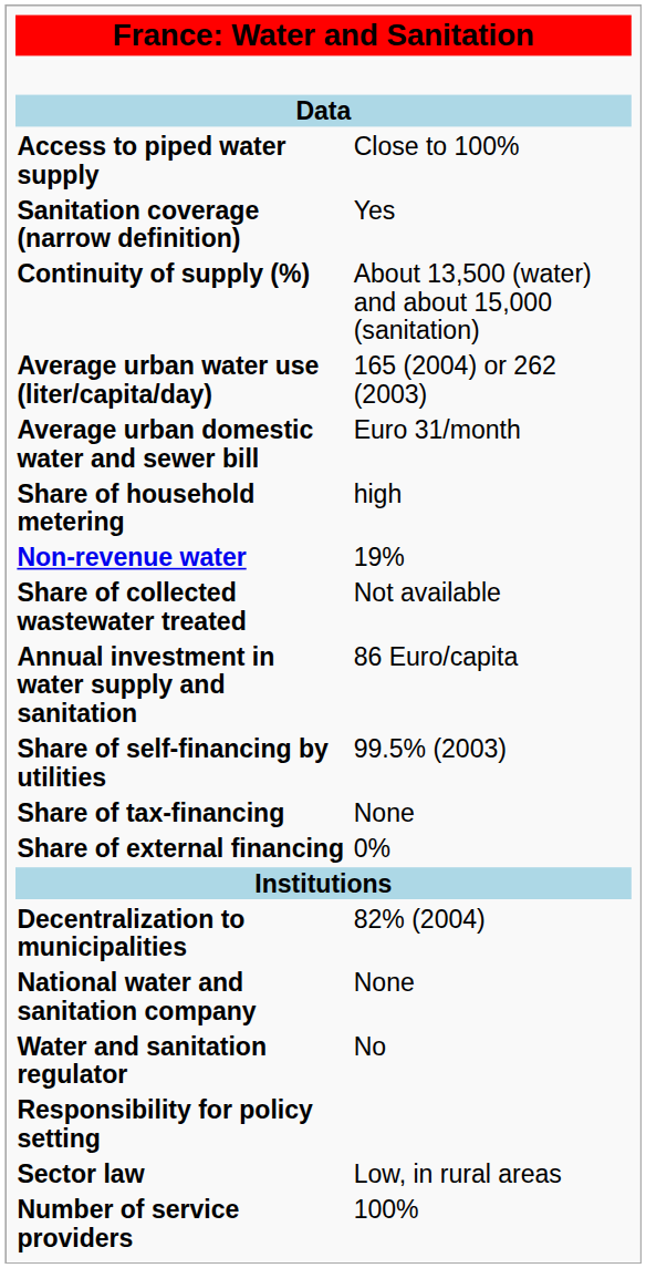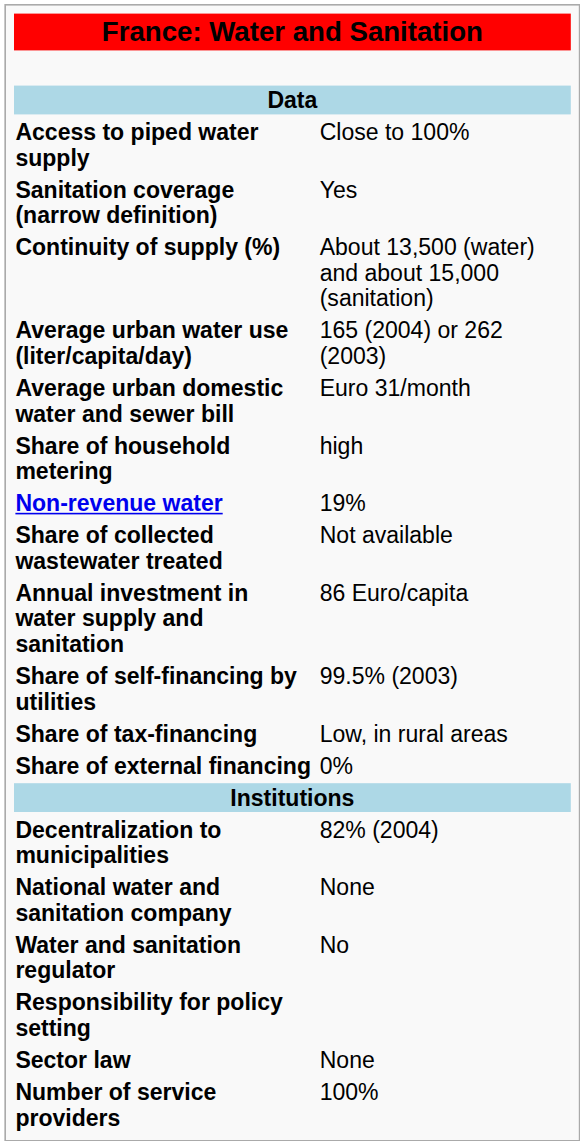 <table style="width: 25em; font-size: 90%; text-align: left;" class="infobox">
 <tr>
 <th style="text-align:center; background:red;" colspan="2"><big>France: Water and Sanitation</big></th>
 </tr>
 <tr>
 <th style="text-align:center;" colspan="3"><br></th>
 </tr>
 <tr>
 <th style="text-align:center; background:lightblue;" colspan="3">Data</th>
 </tr>
 <tr>
 <th style="text-align:left; vertical-align:top;">Access to piped water supply</th>
 <td valign="top">Close to 100%</td>
 </tr>
 <tr>
 <th style="text-align:left; vertical-align:top;">Sanitation coverage (narrow definition)</th>
 <td valign="top">Yes</td>
 </tr>
 <tr>
 <th style="text-align:left; vertical-align:top;">Continuity of supply (%)</th>
 <td valign="top">About 13,500 (water) and about 15,000 (sanitation)</td>
 </tr>
 <tr>
 <th style="text-align:left; vertical-align:top;">Average urban water use (liter/capita/day)</th>
 <td valign="top">165 (2004) or 262 (2003)</td>
 </tr>
 <tr>
 <th style="text-align:left; vertical-align:top;">Average urban domestic water and sewer bill</th>
 <td valign="top">Euro 31/month</td>
 </tr>
 <tr>
 <th style="text-align:left; vertical-align:top;">Share of household metering</th>
 <td valign="top">high</td>
 </tr>
 <tr>
 <th style="text-align:left; vertical-align:top;"><a href='#'>Non-revenue water</a></th>
 <td valign="top">19%</td>
 </tr>
 <tr>
 <th style="text-align:left; vertical-align:top;">Share of collected wastewater treated</th>
 <td valign="top">Not available</td>
 </tr>
 <tr>
 <th style="text-align:left; vertical-align:top;">Annual investment in water supply and sanitation</th>
 <td valign="top">86 Euro/capita</td>
 </tr>
 <tr>
 <th style="text-align:left; vertical-align:top;">Share of self-financing by utilities</th>
 <td valign="top">99.5% (2003)</td>
 </tr>
 <tr>
 <th style="text-align:left; vertical-align:top;">Share of tax-financing</th>
-<td valign="top">None</td>
+<td valign="top">Low, in rural areas</td>
 </tr>
 <tr>
 <th style="text-align:left; vertical-align:top;">Share of external financing</th>
 <td valign="top">0%</td>
 </tr>
 <tr>
 <th style="text-align:center; background:lightblue;" colspan="3">Institutions</th>
 </tr>
 <tr>
 <th style="text-align:left; vertical-align:top;">Decentralization to municipalities</th>
 <td valign="top">82% (2004)</td>
 </tr>
 <tr>
 <th style="text-align:left; vertical-align:top;">National water and sanitation company</th>
 <td valign="top">None</td>
 </tr>
 <tr>
 <th style="text-align:left; vertical-align:top;">Water and sanitation regulator</th>
 <td valign="top">No</td>
 </tr>
 <tr>
 <th style="text-align:left; vertical-align:top;">Responsibility for policy setting</th>
 <td valign="top"></td>
 </tr>
 <tr>
 <th style="text-align:left; vertical-align:top;">Sector law</th>
-<td valign="top">Low, in rural areas</td>
+<td valign="top">None</td>
 </tr>
 <tr>
 <th style="text-align:left; vertical-align:top;">Number of service providers</th>
 <td valign="top">100%</td>
 </tr>
 </table>
